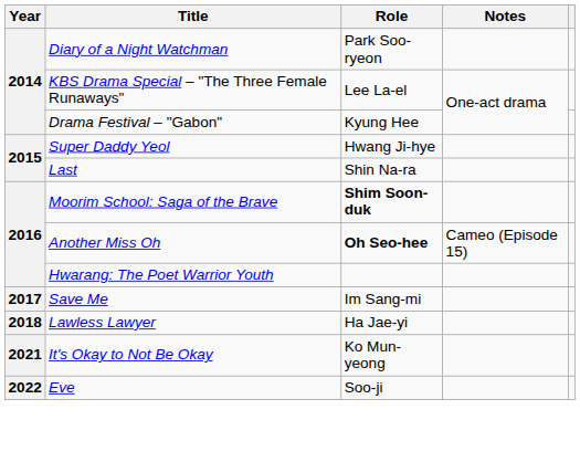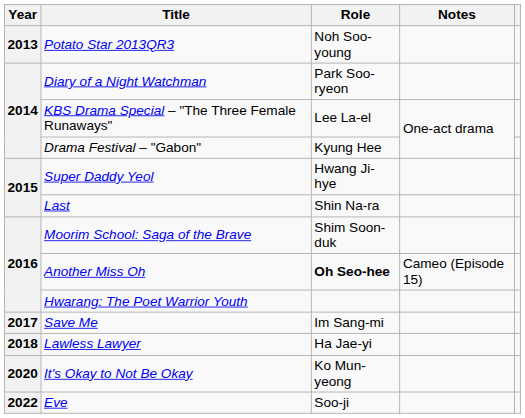 <table class="wikitable plainrowheaders sortable">
 <tr>
 <th scope="col">Year</th>
 <th scope="col">Title</th>
 <th scope="col">Role</th>
 <th scope="col">Notes</th>
 <th scope="col"></th>
+</tr>
+<tr>
+<th scope="row">2013</th>
+<td><em><a href='#'>Potato Star 2013QR3</a></em></td>
+<td>Noh Soo-young</td>
+<td></td>
+<td style="text-align:center"></td>
 </tr>
 <tr>
 <th scope="row" rowspan="3">2014</th>
 <td><em><a href='#'>Diary of a Night Watchman</a></em></td>
 <td>Park Soo-ryeon</td>
 <td></td>
 <td style="text-align:center"></td>
 </tr>
 <tr>
 <td><em><a href='#'>KBS Drama Special</a></em> – "The Three Female Runaways"</td>
 <td>Lee La-el</td>
 <td rowspan="2">One-act drama</td>
 <td style="text-align:center"></td>
 </tr>
 <tr>
 <td><em>Drama Festival</em> – "Gabon"</td>
 <td>Kyung Hee</td>
 <td style="text-align:center"></td>
 </tr>
 <tr>
 <th scope="row" rowspan="2">2015</th>
 <td><em><a href='#'>Super Daddy Yeol</a></em></td>
 <td>Hwang Ji-hye</td>
 <td></td>
 <td style="text-align:center"></td>
 </tr>
 <tr>
 <td><em><a href='#'>Last</a></em></td>
 <td>Shin Na-ra</td>
 <td></td>
 <td style="text-align:center"></td>
 </tr>
 <tr>
 <th scope="row" rowspan="3">2016</th>
 <td><em><a href='#'>Moorim School: Saga of the Brave</a></em></td>
-<td><strong>Shim Soon-duk</strong></td>
+<td>Shim Soon-duk</td>
 <td></td>
 <td style="text-align:center"></td>
 </tr>
 <tr>
 <td><em><a href='#'>Another Miss Oh</a></em></td>
 <td><strong>Oh Seo-hee</strong></td>
 <td>Cameo (Episode 15)</td>
 <td style="text-align:center"></td>
 </tr>
 <tr>
 <td><em><a href='#'>Hwarang: The Poet Warrior Youth</a></em></td>
 <td></td>
 <td></td>
 <td style="text-align:center"></td>
 </tr>
 <tr>
 <th scope="row">2017</th>
 <td><em><a href='#'>Save Me</a></em></td>
 <td>Im Sang-mi</td>
 <td></td>
 <td style="text-align:center"></td>
 </tr>
 <tr>
 <th scope="row">2018</th>
 <td><em><a href='#'>Lawless Lawyer</a></em></td>
 <td>Ha Jae-yi</td>
 <td></td>
 <td style="text-align:center"></td>
 </tr>
 <tr>
-<th scope="row">2021</th>
+<th scope="row">2020</th>
 <td><em><a href='#'>It's Okay to Not Be Okay</a></em></td>
 <td>Ko Mun-yeong</td>
 <td></td>
 <td style="text-align:center"></td>
 </tr>
 <tr>
 <th scope="row">2022</th>
 <td><em><a href='#'>Eve</a></em></td>
 <td>Soo-ji</td>
 <td></td>
 <td style="text-align:center"></td>
 </tr>
 </table>
